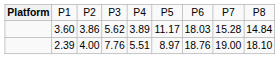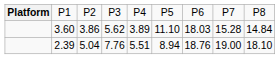 <table class="wikitable" style="margin-left: auto; margin-right:auto; border: none;">
 <tr>
 <th>Platform</th>
 <td style="text-align:center;">P1</td>
 <td style="text-align:center;">P2</td>
 <td style="text-align:center;">P3</td>
 <td style="text-align:center;">P4</td>
 <td style="text-align:center;">P5</td>
 <td style="text-align:center;">P6</td>
 <td style="text-align:center;">P7</td>
 <td style="text-align:center;">P8</td>
 </tr>
 <tr>
 <td style="text-align:center;"></td>
 <td style="text-align:right;">3.60</td>
 <td style="text-align:right;">3.86</td>
 <td style="text-align:right;">5.62</td>
 <td style="text-align:right;">3.89</td>
-<td style="text-align:right;">11.17</td>
+<td style="text-align:right;">11.10</td>
 <td style="text-align:right;">18.03</td>
 <td style="text-align:right;">15.28</td>
 <td style="text-align:right;">14.84</td>
 </tr>
 <tr>
 <td style="text-align:center;"></td>
 <td style="text-align:right;">2.39</td>
-<td style="text-align:right;">4.00</td>
+<td style="text-align:right;">5.04</td>
 <td style="text-align:right;">7.76</td>
 <td style="text-align:right;">5.51</td>
-<td style="text-align:right;">8.97</td>
+<td style="text-align:right;">8.94</td>
 <td style="text-align:right;">18.76</td>
 <td style="text-align:right;">19.00</td>
 <td style="text-align:right;">18.10</td>
 </tr>
 </table>
